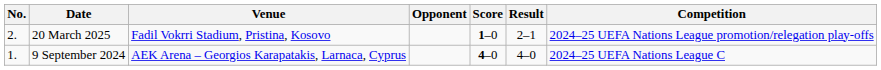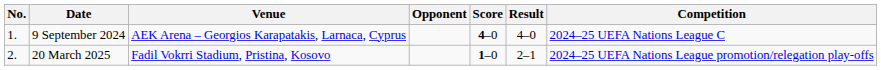 <table class="wikitable">
 <tr>
 <th>No.</th>
 <th>Date</th>
 <th>Venue</th>
 <th>Opponent</th>
 <th>Score</th>
 <th>Result</th>
 <th>Competition</th>
 </tr>
 <tr>
+<td>1.</td>
+<td>9 September 2024</td>
+<td><a href='#'>AEK Arena – Georgios Karapatakis</a>, <a href='#'>Larnaca</a>, <a href='#'>Cyprus</a></td>
+<td></td>
+<td align=center><strong>4</strong>–0</td>
+<td align=center>4–0</td>
+<td><a href='#'>2024–25 UEFA Nations League C</a></td>
+</tr>
+<tr>
 <td>2.</td>
 <td>20 March 2025</td>
 <td><a href='#'>Fadil Vokrri Stadium</a>, <a href='#'>Pristina</a>, <a href='#'>Kosovo</a></td>
 <td></td>
 <td align=center><strong>1</strong>–0</td>
 <td align=center>2–1</td>
 <td><a href='#'>2024–25 UEFA Nations League promotion/relegation play-offs</a></td>
 </tr>
-<tr>
-<td>1.</td>
-<td>9 September 2024</td>
-<td><a href='#'>AEK Arena – Georgios Karapatakis</a>, <a href='#'>Larnaca</a>, <a href='#'>Cyprus</a></td>
-<td></td>
-<td align=center><strong>4</strong>–0</td>
-<td align=center>4–0</td>
-<td><a href='#'>2024–25 UEFA Nations League C</a></td>
-</tr>
 </table>
